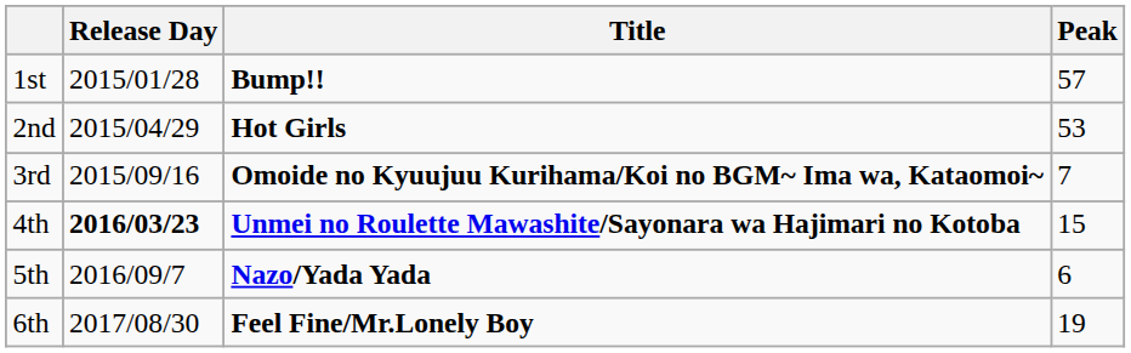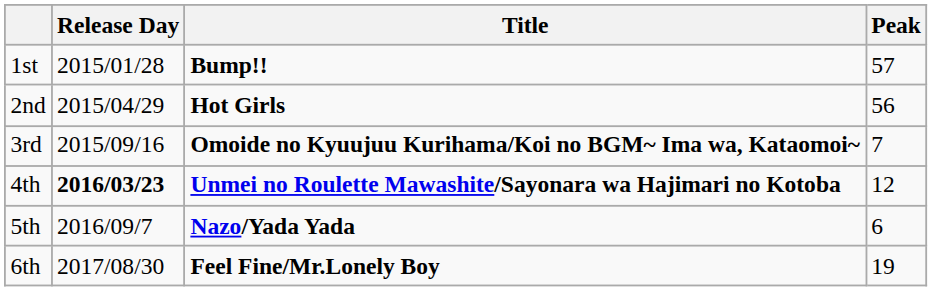 <table class=wikitable style="font-size:small">
 <tr>
 <th></th>
 <th>Release Day</th>
 <th>Title</th>
 <th>Peak</th>
 </tr>
 <tr>
 <td>1st</td>
 <td>2015/01/28</td>
 <td><strong>Bump!!</strong></td>
 <td>57</td>
 </tr>
 <tr>
 <td>2nd</td>
 <td>2015/04/29</td>
 <td><strong>Hot Girls</strong></td>
-<td>53</td>
+<td>56</td>
 </tr>
 <tr>
 <td>3rd</td>
 <td>2015/09/16</td>
 <td><strong>Omoide no Kyuujuu Kurihama/Koi no BGM~ Ima wa, Kataomoi~</strong></td>
 <td>7</td>
 </tr>
 <tr>
 <td>4th</td>
 <td><strong>2016/03/23</strong></td>
 <td><strong><a href='#'>Unmei no Roulette Mawashite</a>/Sayonara wa Hajimari no Kotoba</strong></td>
-<td>15</td>
+<td>12</td>
 </tr>
 <tr>
 <td>5th</td>
 <td>2016/09/7</td>
 <td><strong><a href='#'>Nazo</a>/Yada Yada</strong></td>
 <td>6</td>
 </tr>
 <tr>
 <td>6th</td>
 <td>2017/08/30</td>
 <td><strong>Feel Fine/Mr.Lonely Boy</strong></td>
 <td>19</td>
 </tr>
 </table>
